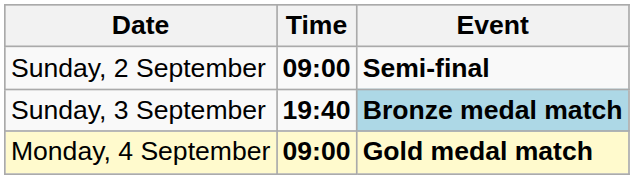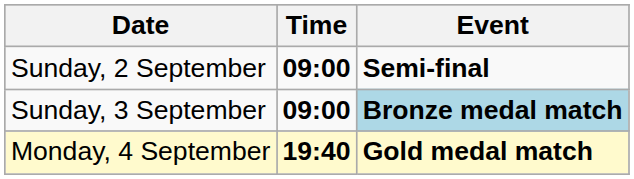 <table class = "wikitable">
 <tr>
 <th>Date</th>
 <th>Time</th>
 <th>Event</th>
 </tr>
 <tr>
 <td>Sunday, 2 September</td>
 <td><strong>09:00</strong></td>
 <td><strong>Semi-final</strong></td>
 </tr>
 <tr>
 <td>Sunday, 3 September</td>
-<td><strong>19:40</strong></td>
+<td><strong>09:00</strong></td>
 <td style="background: lightblue;"><strong>Bronze medal match</strong></td>
 </tr>
 <tr style="background-color:lemonchiffon;">
 <td>Monday, 4 September</td>
-<td><strong>09:00</strong></td>
+<td><strong>19:40</strong></td>
 <td><strong>Gold medal match</strong></td>
 </tr>
 </table>
